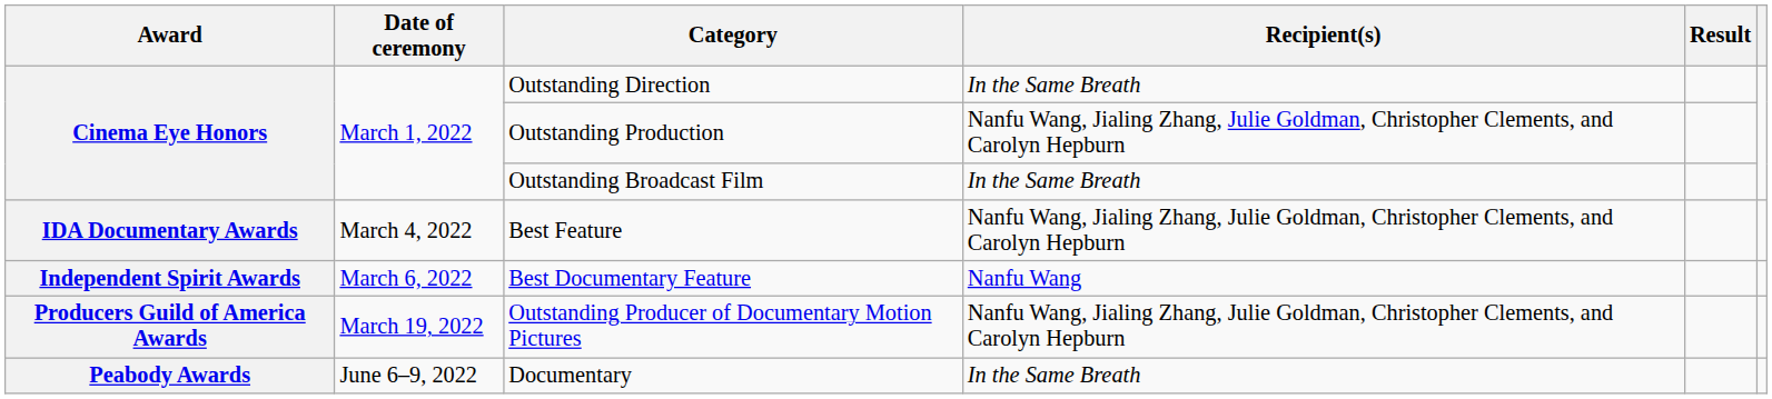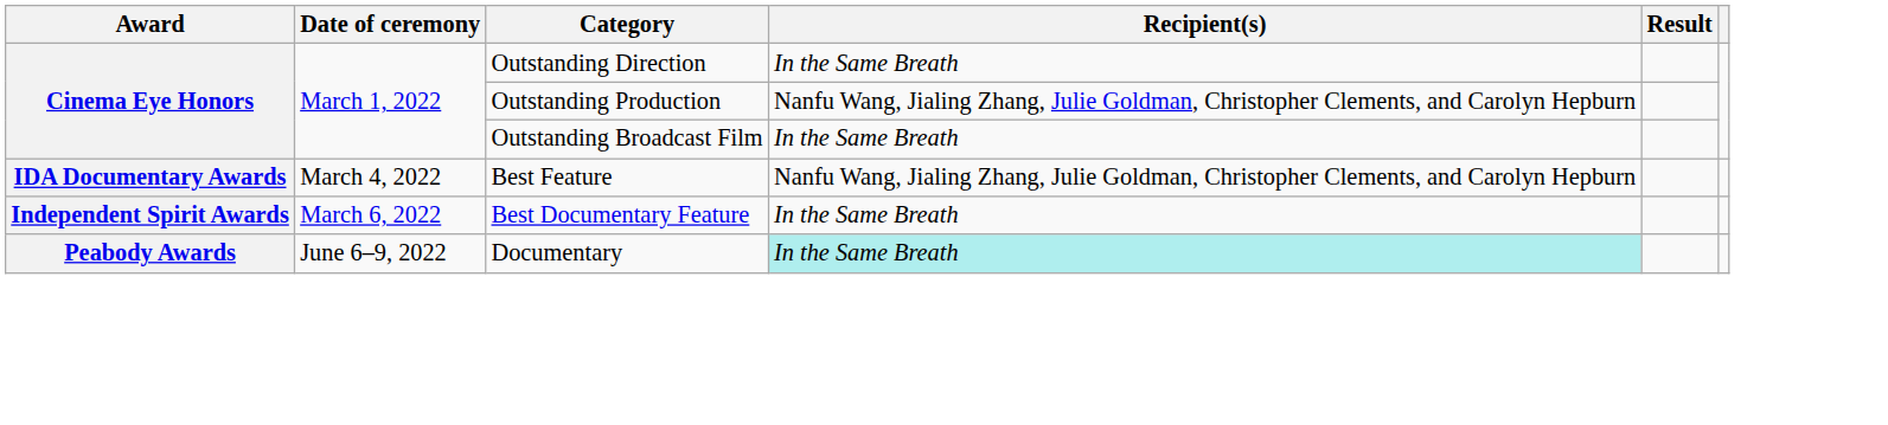 <table class="wikitable plainrowheaders sortable">
 <tr>
 <th scope="col">Award</th>
 <th scope="col">Date of ceremony</th>
 <th scope="col">Category</th>
 <th scope="col">Recipient(s)</th>
 <th scope="col">Result</th>
 <th scope="col" class="unsortable"></th>
 </tr>
 <tr>
 <th scope="row" rowspan="3"><a href='#'>Cinema Eye Honors</a></th>
 <td rowspan="3"><a href='#'>March 1, 2022</a></td>
 <td>Outstanding Direction</td>
 <td><em>In the Same Breath</em></td>
 <td></td>
 <td rowspan="3" style="text-align:center;"></td>
 </tr>
 <tr>
 <td>Outstanding Production</td>
 <td>Nanfu Wang, Jialing Zhang, <a href='#'>Julie Goldman</a>, Christopher Clements, and Carolyn Hepburn</td>
 <td></td>
 </tr>
 <tr>
 <td>Outstanding Broadcast Film</td>
 <td><em>In the Same Breath</em></td>
 <td></td>
 </tr>
 <tr>
 <th scope="row"><a href='#'>IDA Documentary Awards</a></th>
 <td>March 4, 2022</td>
 <td>Best Feature</td>
 <td>Nanfu Wang, Jialing Zhang, Julie Goldman, Christopher Clements, and Carolyn Hepburn</td>
 <td></td>
 <td style="text-align:center;"></td>
 </tr>
 <tr>
 <th scope="row"><a href='#'>Independent Spirit Awards</a></th>
 <td><a href='#'>March 6, 2022</a></td>
 <td><a href='#'>Best Documentary Feature</a></td>
-<td><a href='#'>Nanfu Wang</a></td>
-<td></td>
-<td style="text-align:center;"></td>
-</tr>
-<tr>
-<th scope="row"><a href='#'>Producers Guild of America Awards</a></th>
-<td><a href='#'>March 19, 2022</a></td>
-<td><a href='#'>Outstanding Producer of Documentary Motion Pictures</a></td>
-<td>Nanfu Wang, Jialing Zhang, Julie Goldman, Christopher Clements, and Carolyn Hepburn</td>
+<td><em>In the Same Breath</em></td>
 <td></td>
 <td style="text-align:center;"></td>
 </tr>
 <tr>
 <th scope="row"><a href='#'>Peabody Awards</a></th>
 <td>June 6–9, 2022</td>
 <td>Documentary</td>
-<td><em>In the Same Breath</em></td>
+<td style="background: paleturquoise;"><em>In the Same Breath</em></td>
 <td></td>
 <td style="text-align:center;"></td>
 </tr>
 </table>
